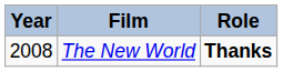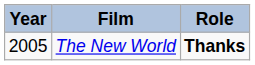 <table class="wikitable" style="font-size: 95%;" cellpadding="4" border="2" background: #f9f9f9;>
 <tr align="center">
 <th style="background:#B0C4DE;">Year</th>
 <th style="background:#B0C4DE;">Film</th>
 <th style="background:#B0C4DE;">Role</th>
 </tr>
 <tr>
-<td>2008</td>
+<td>2005</td>
 <td><em><a href='#'>The New World</a></em></td>
 <td><strong>Thanks</strong></td>
 </tr>
 </table>
